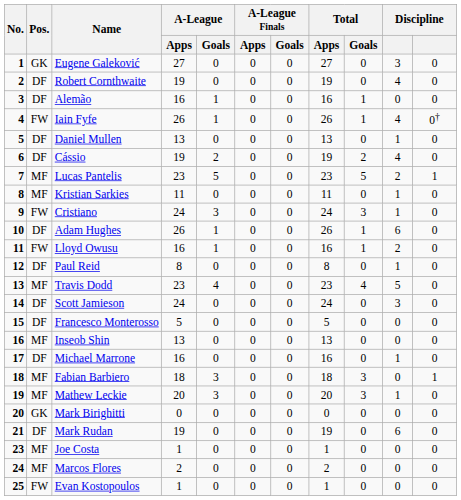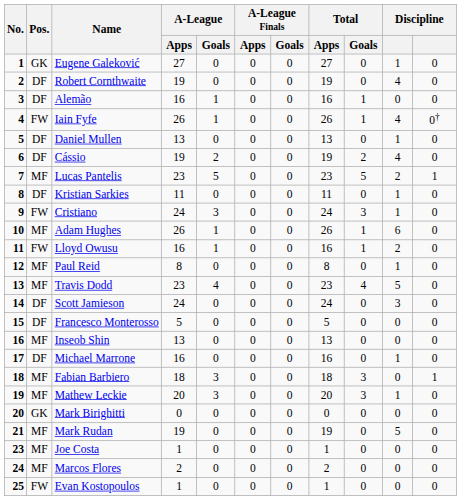 <table class="wikitable" style="text-align:center">
 <tr>
 <th rowspan="2" align="center">No.</th>
 <th rowspan="2" align="center">Pos.</th>
 <th rowspan="2">Name</th>
 <th colspan="2" width="95">A-League</th>
 <th colspan="2" width="95">A-League<br><small>Finals</small></th>
 <th colspan="2" width="95">Total</th>
 <th colspan="2" width="95">Discipline</th>
 </tr>
 <tr>
 <th>Apps</th>
 <th>Goals</th>
 <th>Apps</th>
 <th>Goals</th>
 <th>Apps</th>
 <th>Goals</th>
 <th></th>
 <th></th>
 </tr>
 <tr>
 <td align="right"><strong>1</strong></td>
 <td align="center">GK</td>
 <td align="left"> <a href='#'>Eugene Galeković</a></td>
 <td>27</td>
 <td>0</td>
 <td>0</td>
 <td>0</td>
 <td>27</td>
 <td>0</td>
-<td>3</td>
+<td>1</td>
 <td>0</td>
 </tr>
 <tr>
 <td align="right"><strong>2</strong></td>
 <td align="center">DF</td>
 <td align="left"> <a href='#'>Robert Cornthwaite</a></td>
 <td>19</td>
 <td>0</td>
 <td>0</td>
 <td>0</td>
 <td>19</td>
 <td>0</td>
 <td>4</td>
 <td>0</td>
 </tr>
 <tr>
 <td align="right"><strong>3</strong></td>
 <td align="center">DF</td>
 <td align="left"> <a href='#'>Alemão</a></td>
 <td>16</td>
 <td>1</td>
 <td>0</td>
 <td>0</td>
 <td>16</td>
 <td>1</td>
 <td>0</td>
 <td>0</td>
 </tr>
 <tr>
 <td align="right"><strong>4</strong></td>
 <td align="center">FW</td>
 <td align="left"> <a href='#'>Iain Fyfe</a></td>
 <td>26</td>
 <td>1</td>
 <td>0</td>
 <td>0</td>
 <td>26</td>
 <td>1</td>
 <td>4</td>
 <td>0<sup>†</sup></td>
 </tr>
 <tr>
 <td align="right"><strong>5</strong></td>
 <td align="center">DF</td>
 <td align="left"> <a href='#'>Daniel Mullen</a></td>
 <td>13</td>
 <td>0</td>
 <td>0</td>
 <td>0</td>
 <td>13</td>
 <td>0</td>
 <td>1</td>
 <td>0</td>
 </tr>
 <tr>
 <td align="right"><strong>6</strong></td>
 <td align="center">DF</td>
 <td align="left"> <a href='#'>Cássio</a></td>
 <td>19</td>
 <td>2</td>
 <td>0</td>
 <td>0</td>
 <td>19</td>
 <td>2</td>
 <td>4</td>
 <td>0</td>
 </tr>
 <tr>
 <td align="right"><strong>7</strong></td>
 <td align="center">MF</td>
 <td align="left"> <a href='#'>Lucas Pantelis</a></td>
 <td>23</td>
 <td>5</td>
 <td>0</td>
 <td>0</td>
 <td>23</td>
 <td>5</td>
 <td>2</td>
 <td>1</td>
 </tr>
 <tr>
 <td align="right"><strong>8</strong></td>
-<td align="center">MF</td>
+<td align="center">DF</td>
 <td align="left"> <a href='#'>Kristian Sarkies</a></td>
 <td>11</td>
 <td>0</td>
 <td>0</td>
 <td>0</td>
 <td>11</td>
 <td>0</td>
 <td>1</td>
 <td>0</td>
 </tr>
 <tr>
 <td align="right"><strong>9</strong></td>
 <td align="center">FW</td>
 <td align="left"> <a href='#'>Cristiano</a></td>
 <td>24</td>
 <td>3</td>
 <td>0</td>
 <td>0</td>
 <td>24</td>
 <td>3</td>
 <td>1</td>
 <td>0</td>
 </tr>
 <tr>
 <td align="right"><strong>10</strong></td>
-<td align="center">DF</td>
+<td align="center">MF</td>
 <td align="left"> <a href='#'>Adam Hughes</a></td>
 <td>26</td>
 <td>1</td>
 <td>0</td>
 <td>0</td>
 <td>26</td>
 <td>1</td>
 <td>6</td>
 <td>0</td>
 </tr>
 <tr>
 <td align="right"><strong>11</strong></td>
 <td align="center">FW</td>
 <td align="left"> <a href='#'>Lloyd Owusu</a></td>
 <td>16</td>
 <td>1</td>
 <td>0</td>
 <td>0</td>
 <td>16</td>
 <td>1</td>
 <td>2</td>
 <td>0</td>
 </tr>
 <tr>
 <td align="right"><strong>12</strong></td>
-<td align="center">DF</td>
+<td align="center">MF</td>
 <td align="left"> <a href='#'>Paul Reid</a></td>
 <td>8</td>
 <td>0</td>
 <td>0</td>
 <td>0</td>
 <td>8</td>
 <td>0</td>
 <td>1</td>
 <td>0</td>
 </tr>
 <tr>
 <td align="right"><strong>13</strong></td>
 <td align="center">MF</td>
 <td align="left"> <a href='#'>Travis Dodd</a></td>
 <td>23</td>
 <td>4</td>
 <td>0</td>
 <td>0</td>
 <td>23</td>
 <td>4</td>
 <td>5</td>
 <td>0</td>
 </tr>
 <tr>
 <td align="right"><strong>14</strong></td>
 <td align="center">DF</td>
 <td align="left"> <a href='#'>Scott Jamieson</a></td>
 <td>24</td>
 <td>0</td>
 <td>0</td>
 <td>0</td>
 <td>24</td>
 <td>0</td>
 <td>3</td>
 <td>0</td>
 </tr>
 <tr>
 <td align="right"><strong>15</strong></td>
 <td align="center">DF</td>
 <td align="left"> <a href='#'>Francesco Monterosso</a></td>
 <td>5</td>
 <td>0</td>
 <td>0</td>
 <td>0</td>
 <td>5</td>
 <td>0</td>
 <td>0</td>
 <td>0</td>
 </tr>
 <tr>
 <td align="right"><strong>16</strong></td>
 <td align="center">MF</td>
 <td align="left"> <a href='#'>Inseob Shin</a></td>
 <td>13</td>
 <td>0</td>
 <td>0</td>
 <td>0</td>
 <td>13</td>
 <td>0</td>
 <td>0</td>
 <td>0</td>
 </tr>
 <tr>
 <td align="right"><strong>17</strong></td>
 <td align="center">DF</td>
 <td align="left"> <a href='#'>Michael Marrone</a></td>
 <td>16</td>
 <td>0</td>
 <td>0</td>
 <td>0</td>
 <td>16</td>
 <td>0</td>
 <td>1</td>
 <td>0</td>
 </tr>
 <tr>
 <td align="right"><strong>18</strong></td>
 <td align="center">MF</td>
 <td align="left"> <a href='#'>Fabian Barbiero</a></td>
 <td>18</td>
 <td>3</td>
 <td>0</td>
 <td>0</td>
 <td>18</td>
 <td>3</td>
 <td>0</td>
 <td>1</td>
 </tr>
 <tr>
 <td align="right"><strong>19</strong></td>
 <td align="center">MF</td>
 <td align="left"> <a href='#'>Mathew Leckie</a></td>
 <td>20</td>
 <td>3</td>
 <td>0</td>
 <td>0</td>
 <td>20</td>
 <td>3</td>
 <td>1</td>
 <td>0</td>
 </tr>
 <tr>
 <td align="right"><strong>20</strong></td>
 <td align="center">GK</td>
 <td align="left"> <a href='#'>Mark Birighitti</a></td>
 <td>0</td>
 <td>0</td>
 <td>0</td>
 <td>0</td>
 <td>0</td>
 <td>0</td>
 <td>0</td>
 <td>0</td>
 </tr>
 <tr>
 <td align="right"><strong>21</strong></td>
-<td align="center">DF</td>
+<td align="center">MF</td>
 <td align="left"> <a href='#'>Mark Rudan</a></td>
 <td>19</td>
 <td>0</td>
 <td>0</td>
 <td>0</td>
 <td>19</td>
 <td>0</td>
-<td>6</td>
+<td>5</td>
 <td>0</td>
 </tr>
 <tr>
 <td align="right"><strong>23</strong></td>
 <td align="center">MF</td>
 <td align="left"> <a href='#'>Joe Costa</a></td>
 <td>1</td>
 <td>0</td>
 <td>0</td>
 <td>0</td>
 <td>1</td>
 <td>0</td>
 <td>0</td>
 <td>0</td>
 </tr>
 <tr>
 <td align="right"><strong>24</strong></td>
 <td align="center">MF</td>
 <td align="left"> <a href='#'>Marcos Flores</a></td>
 <td>2</td>
 <td>0</td>
 <td>0</td>
 <td>0</td>
 <td>2</td>
 <td>0</td>
 <td>0</td>
 <td>0</td>
 </tr>
 <tr>
 <td align="right"><strong>25</strong></td>
 <td align="center">FW</td>
 <td align="left"> <a href='#'>Evan Kostopoulos</a></td>
 <td>1</td>
 <td>0</td>
 <td>0</td>
 <td>0</td>
 <td>1</td>
 <td>0</td>
 <td>0</td>
 <td>0</td>
 </tr>
 </table>
